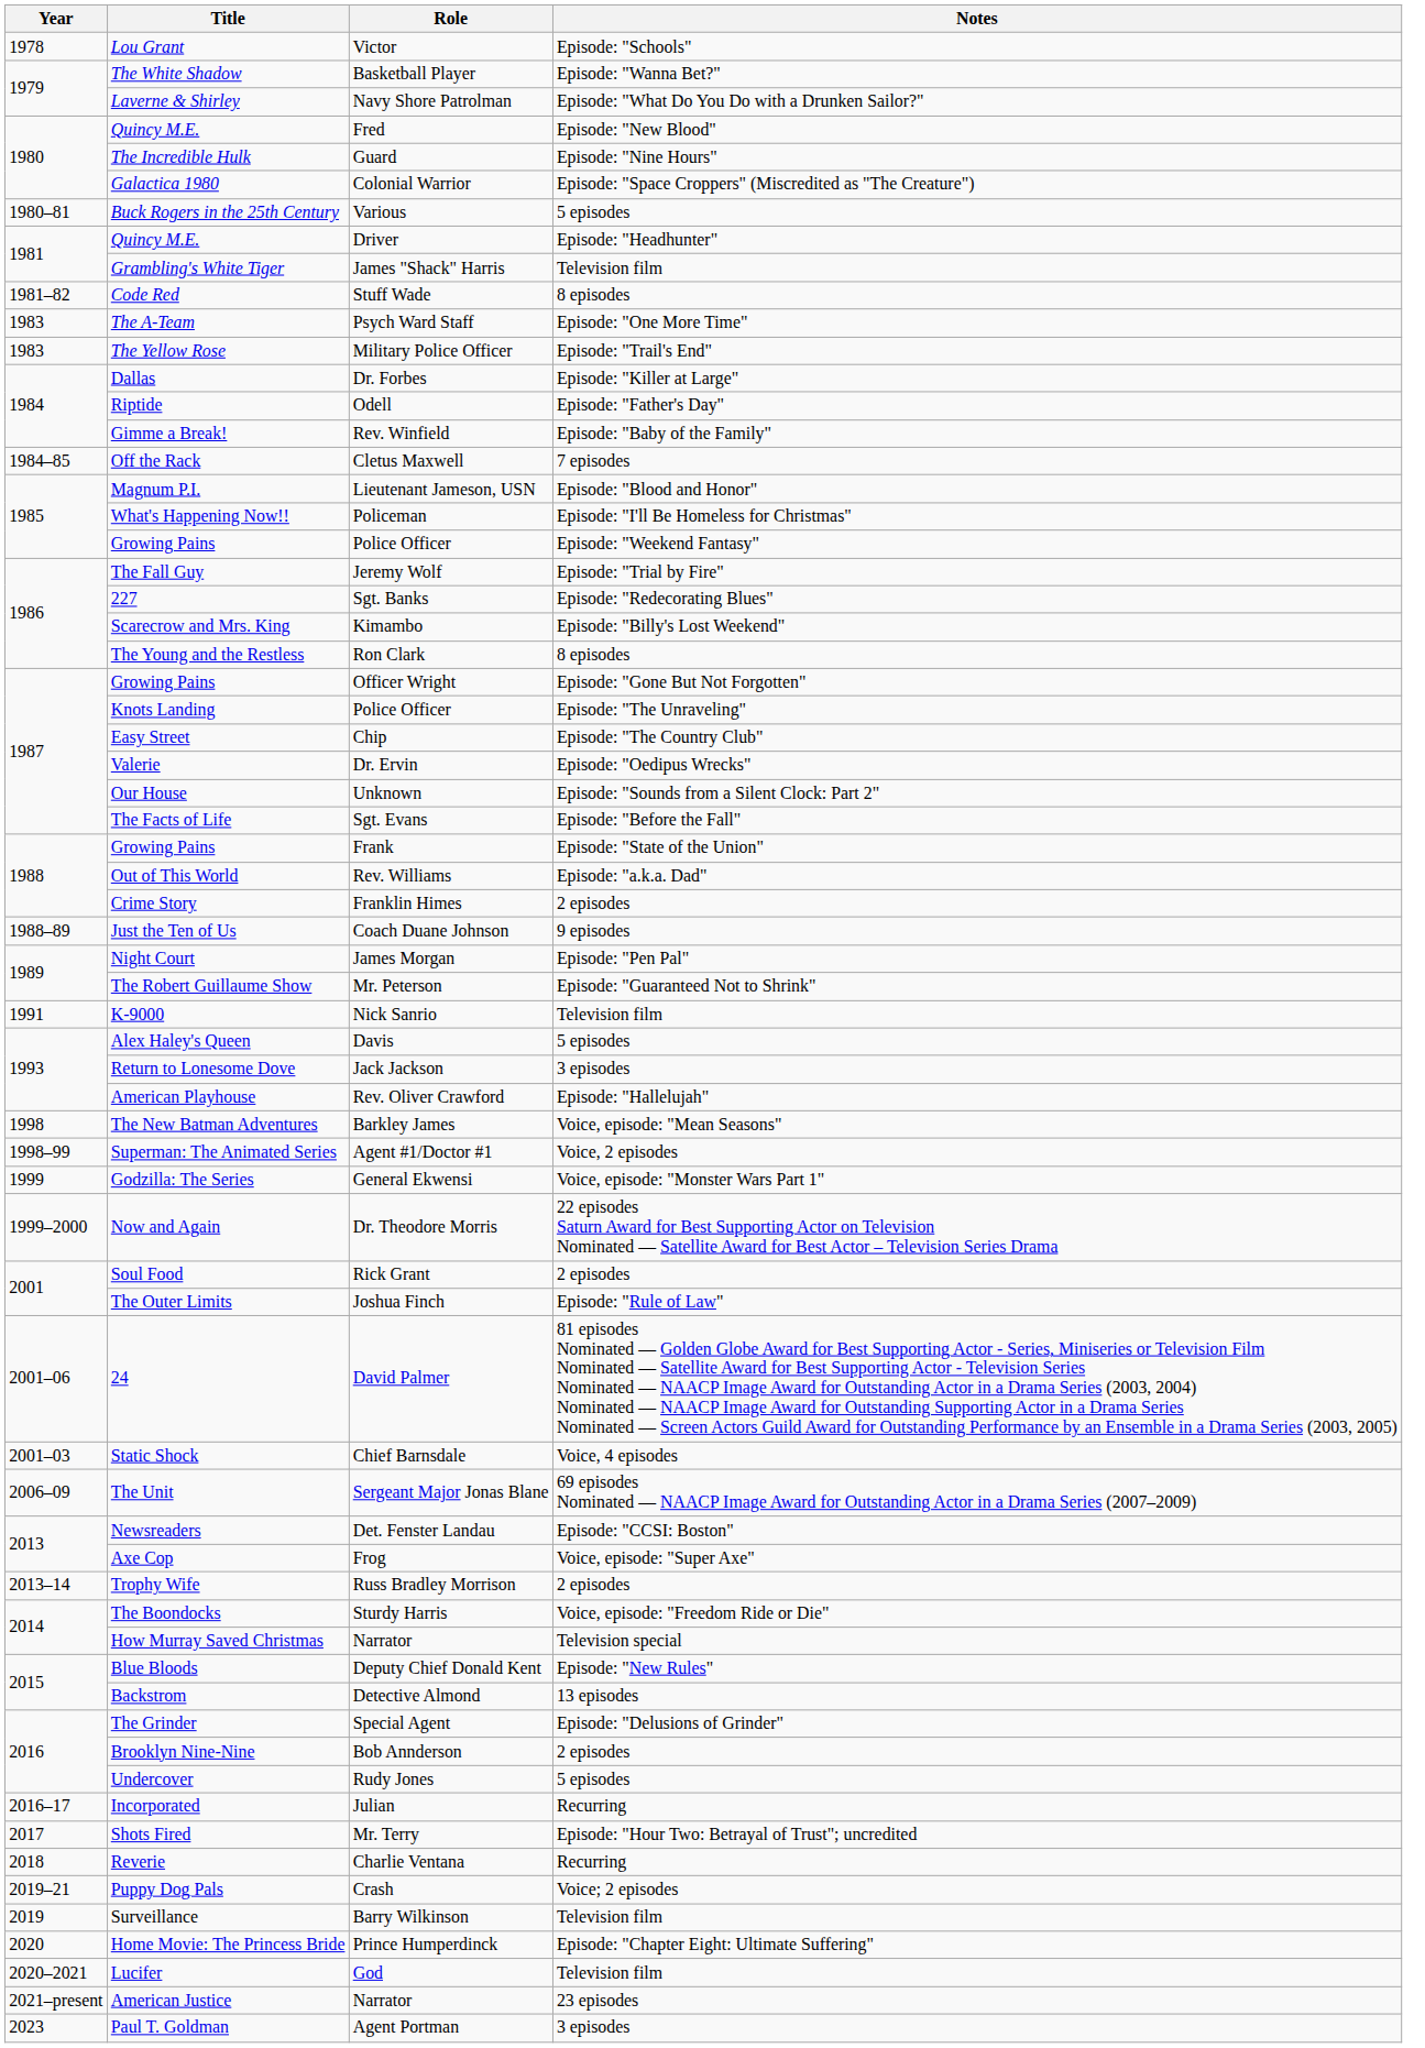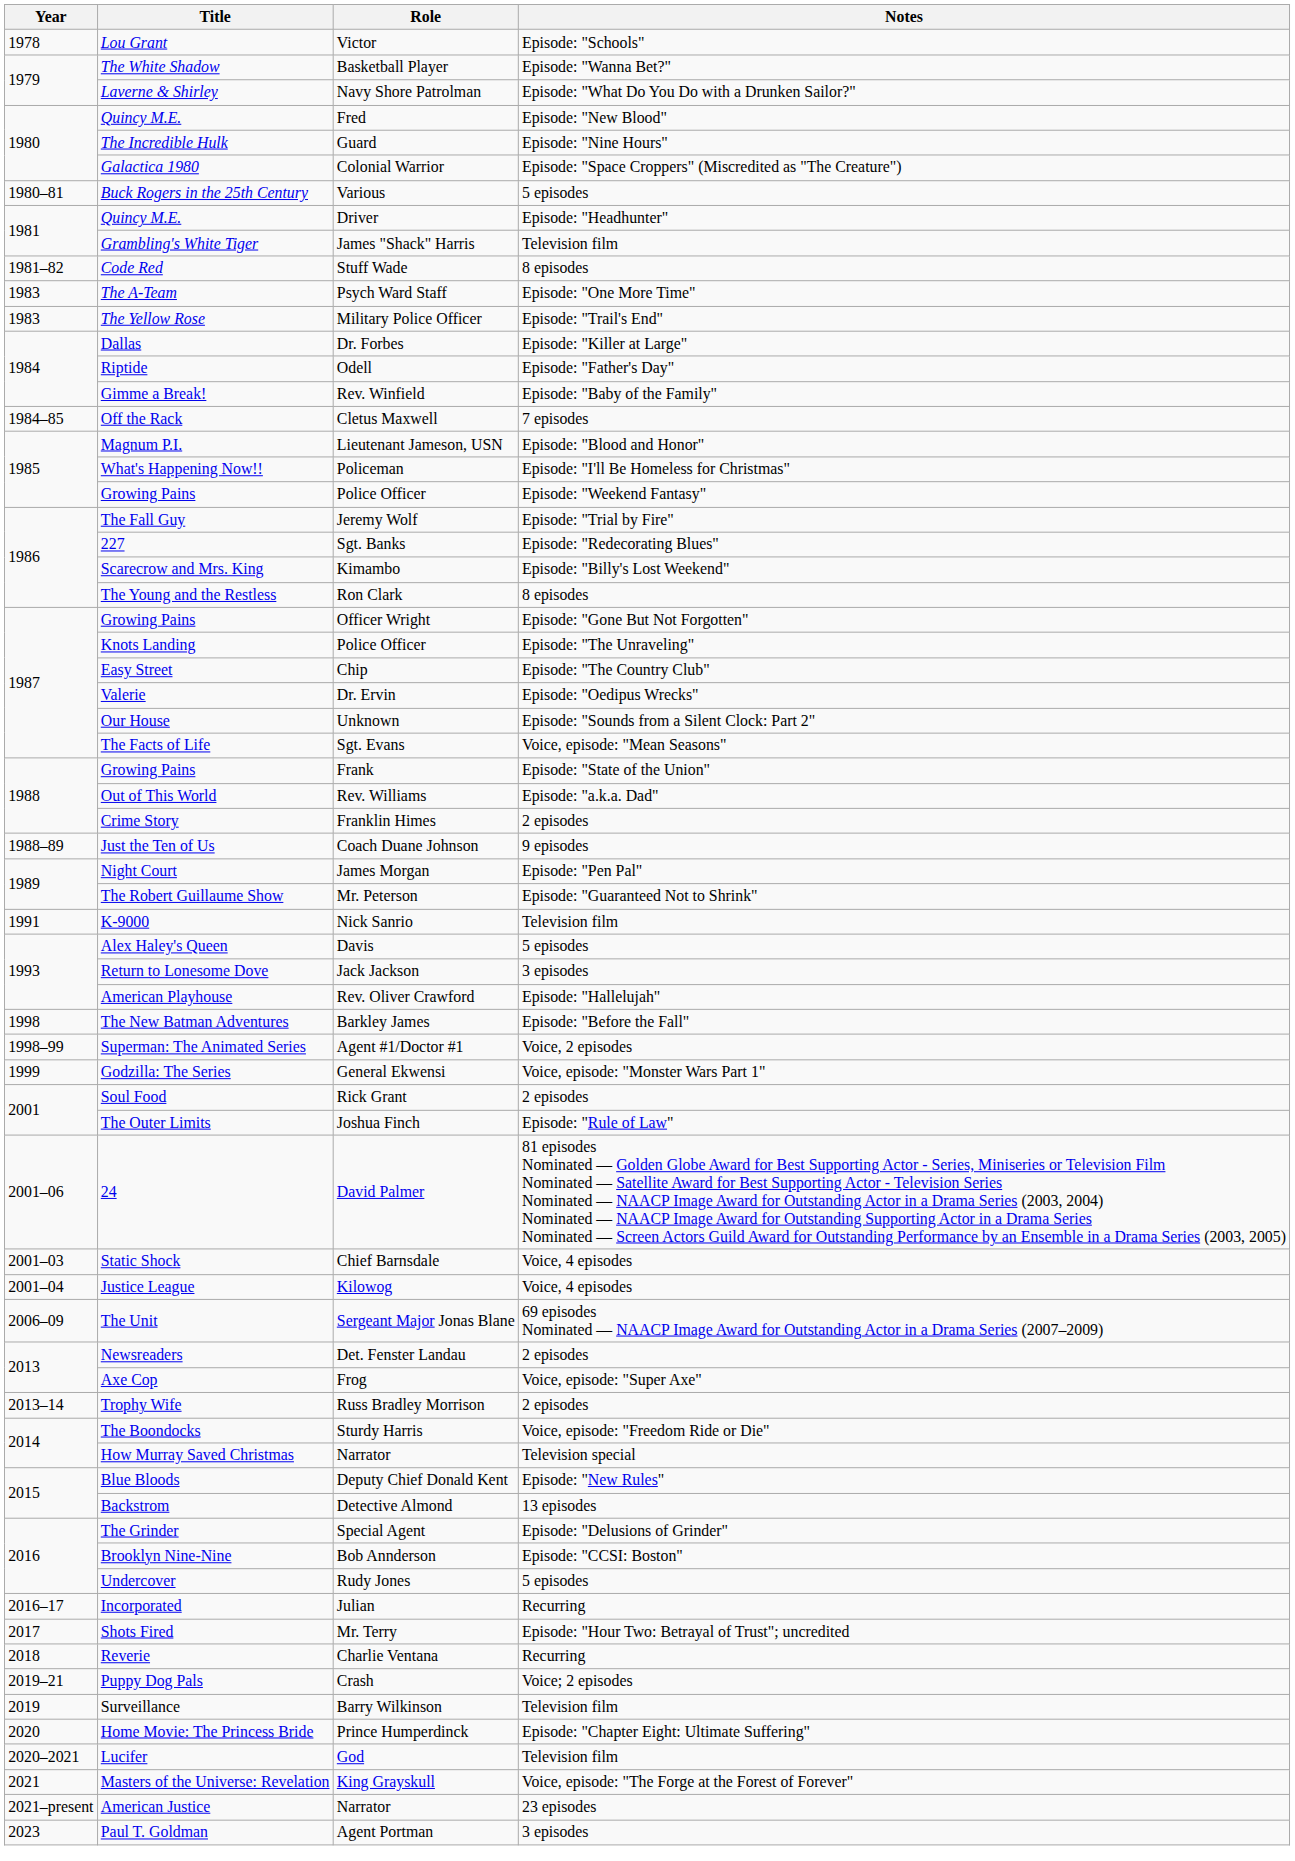 <table class="wikitable sortable">
 <tr>
 <th>Year</th>
 <th>Title</th>
 <th>Role</th>
 <th>Notes</th>
 </tr>
 <tr>
 <td>1978</td>
 <td><em><a href='#'>Lou Grant</a></em></td>
 <td>Victor</td>
 <td>Episode: "Schools"</td>
 </tr>
 <tr>
 <td rowspan="2">1979</td>
 <td><em><a href='#'>The White Shadow</a></em></td>
 <td>Basketball Player</td>
 <td>Episode: "Wanna Bet?"</td>
 </tr>
 <tr>
 <td><em><a href='#'>Laverne & Shirley</a></em></td>
 <td>Navy Shore Patrolman</td>
 <td>Episode: "What Do You Do with a Drunken Sailor?"</td>
 </tr>
 <tr>
 <td rowspan="3">1980</td>
 <td><em><a href='#'>Quincy M.E.</a></em></td>
 <td>Fred</td>
 <td>Episode: "New Blood"</td>
 </tr>
 <tr>
 <td><em><a href='#'>The Incredible Hulk</a></em></td>
 <td>Guard</td>
 <td>Episode: "Nine Hours"</td>
 </tr>
 <tr>
 <td><em><a href='#'>Galactica 1980</a></em></td>
 <td>Colonial Warrior</td>
 <td>Episode: "Space Croppers" (Miscredited as "The Creature")</td>
 </tr>
 <tr>
 <td>1980–81</td>
 <td><em><a href='#'>Buck Rogers in the 25th Century</a></em></td>
 <td>Various</td>
 <td>5 episodes</td>
 </tr>
 <tr>
 <td rowspan="2">1981</td>
 <td><em><a href='#'>Quincy M.E.</a></em></td>
 <td>Driver</td>
 <td>Episode: "Headhunter"</td>
 </tr>
 <tr>
 <td><em><a href='#'>Grambling's White Tiger</a></em></td>
 <td>James "Shack" Harris</td>
 <td>Television film</td>
 </tr>
 <tr>
 <td>1981–82</td>
 <td><em><a href='#'>Code Red</a></em></td>
 <td>Stuff Wade</td>
 <td>8 episodes</td>
 </tr>
 <tr>
 <td>1983</td>
 <td><em><a href='#'>The A-Team</a></em></td>
 <td>Psych Ward Staff</td>
 <td>Episode: "One More Time"</td>
 </tr>
 <tr>
 <td>1983</td>
 <td><em><a href='#'>The Yellow Rose</a></td>
 <td>Military Police Officer</td>
 <td>Episode: "Trail's End"</td>
 </tr>
 <tr>
 <td rowspan="3">1984</td>
 <td></em><a href='#'>Dallas</a><em></td>
 <td>Dr. Forbes</td>
 <td>Episode: "Killer at Large"</td>
 </tr>
 <tr>
 <td></em><a href='#'>Riptide</a><em></td>
 <td>Odell</td>
 <td>Episode: "Father's Day"</td>
 </tr>
 <tr>
 <td></em><a href='#'>Gimme a Break!</a><em></td>
 <td>Rev. Winfield</td>
 <td>Episode: "Baby of the Family"</td>
 </tr>
 <tr>
 <td>1984–85</td>
 <td></em><a href='#'>Off the Rack</a><em></td>
 <td>Cletus Maxwell</td>
 <td>7 episodes</td>
 </tr>
 <tr>
 <td rowspan="3">1985</td>
 <td></em><a href='#'>Magnum P.I.</a><em></td>
 <td>Lieutenant Jameson, USN</td>
 <td>Episode: "Blood and Honor"</td>
 </tr>
 <tr>
 <td></em><a href='#'>What's Happening Now!!</a><em></td>
 <td>Policeman</td>
 <td>Episode: "I'll Be Homeless for Christmas"</td>
 </tr>
 <tr>
 <td></em><a href='#'>Growing Pains</a><em></td>
 <td>Police Officer</td>
 <td>Episode: "Weekend Fantasy"</td>
 </tr>
 <tr>
 <td rowspan="4">1986</td>
 <td></em><a href='#'>The Fall Guy</a><em></td>
 <td>Jeremy Wolf</td>
 <td>Episode: "Trial by Fire"</td>
 </tr>
 <tr>
 <td></em><a href='#'>227</a><em></td>
 <td>Sgt. Banks</td>
 <td>Episode: "Redecorating Blues"</td>
 </tr>
 <tr>
 <td></em><a href='#'>Scarecrow and Mrs. King</a><em></td>
 <td>Kimambo</td>
 <td>Episode: "Billy's Lost Weekend"</td>
 </tr>
 <tr>
 <td></em><a href='#'>The Young and the Restless</a><em></td>
 <td>Ron Clark</td>
 <td>8 episodes</td>
 </tr>
 <tr>
 <td rowspan="6">1987</td>
 <td></em><a href='#'>Growing Pains</a><em></td>
 <td>Officer Wright</td>
 <td>Episode: "Gone But Not Forgotten"</td>
 </tr>
 <tr>
 <td></em><a href='#'>Knots Landing</a><em></td>
 <td>Police Officer</td>
 <td>Episode: "The Unraveling"</td>
 </tr>
 <tr>
 <td></em><a href='#'>Easy Street</a><em></td>
 <td>Chip</td>
 <td>Episode: "The Country Club"</td>
 </tr>
 <tr>
 <td></em><a href='#'>Valerie</a><em></td>
 <td>Dr. Ervin</td>
 <td>Episode: "Oedipus Wrecks"</td>
 </tr>
 <tr>
 <td></em><a href='#'>Our House</a><em></td>
 <td>Unknown</td>
 <td>Episode: "Sounds from a Silent Clock: Part 2"</td>
 </tr>
 <tr>
 <td></em><a href='#'>The Facts of Life</a><em></td>
 <td>Sgt. Evans</td>
-<td>Episode: "Before the Fall"</td>
+<td>Voice, episode: "Mean Seasons"</td>
 </tr>
 <tr>
 <td rowspan="3">1988</td>
 <td></em><a href='#'>Growing Pains</a><em></td>
 <td>Frank</td>
 <td>Episode: "State of the Union"</td>
 </tr>
 <tr>
 <td></em><a href='#'>Out of This World</a><em></td>
 <td>Rev. Williams</td>
 <td>Episode: "a.k.a. Dad"</td>
 </tr>
 <tr>
 <td></em><a href='#'>Crime Story</a><em></td>
 <td>Franklin Himes</td>
 <td>2 episodes</td>
 </tr>
 <tr>
 <td>1988–89</td>
 <td></em><a href='#'>Just the Ten of Us</a><em></td>
 <td>Coach Duane Johnson</td>
 <td>9 episodes</td>
 </tr>
 <tr>
 <td rowspan="2">1989</td>
 <td></em><a href='#'>Night Court</a><em></td>
 <td>James Morgan</td>
 <td>Episode: "Pen Pal"</td>
 </tr>
 <tr>
 <td></em><a href='#'>The Robert Guillaume Show</a><em></td>
 <td>Mr. Peterson</td>
 <td>Episode: "Guaranteed Not to Shrink"</td>
 </tr>
 <tr>
 <td>1991</td>
 <td></em><a href='#'>K-9000</a><em></td>
 <td>Nick Sanrio</td>
 <td>Television film</td>
 </tr>
 <tr>
 <td rowspan="3">1993</td>
 <td></em><a href='#'>Alex Haley's Queen</a><em></td>
 <td>Davis</td>
 <td>5 episodes</td>
 </tr>
 <tr>
 <td></em><a href='#'>Return to Lonesome Dove</a><em></td>
 <td>Jack Jackson</td>
 <td>3 episodes</td>
 </tr>
 <tr>
 <td></em><a href='#'>American Playhouse</a><em></td>
 <td>Rev. Oliver Crawford</td>
 <td>Episode: "Hallelujah"</td>
 </tr>
 <tr>
 <td>1998</td>
 <td></em><a href='#'>The New Batman Adventures</a><em></td>
 <td>Barkley James</td>
-<td>Voice, episode: "Mean Seasons"</td>
+<td>Episode: "Before the Fall"</td>
 </tr>
 <tr>
 <td>1998–99</td>
 <td></em><a href='#'>Superman: The Animated Series</a><em></td>
 <td>Agent #1/Doctor #1</td>
 <td>Voice, 2 episodes</td>
 </tr>
 <tr>
 <td>1999</td>
 <td></em><a href='#'>Godzilla: The Series</a><em></td>
 <td>General Ekwensi</td>
 <td>Voice, episode: "Monster Wars Part 1"</td>
-</tr>
-<tr>
-<td>1999–2000</td>
-<td></em><a href='#'>Now and Again</a><em></td>
-<td>Dr. Theodore Morris</td>
-<td>22 episodes<br><a href='#'>Saturn Award for Best Supporting Actor on Television</a><br>Nominated — <a href='#'>Satellite Award for Best Actor – Television Series Drama</a></td>
 </tr>
 <tr>
 <td rowspan="2">2001</td>
 <td></em><a href='#'>Soul Food</a><em></td>
 <td>Rick Grant</td>
 <td>2 episodes</td>
 </tr>
 <tr>
 <td></em><a href='#'>The Outer Limits</a><em></td>
 <td>Joshua Finch</td>
 <td>Episode: "<a href='#'>Rule of Law</a>"</td>
 </tr>
 <tr>
 <td>2001–06</td>
 <td></em><a href='#'>24</a><em></td>
 <td><a href='#'>David Palmer</a></td>
 <td>81 episodes<br>Nominated — <a href='#'>Golden Globe Award for Best Supporting Actor - Series, Miniseries or Television Film</a><br>Nominated — <a href='#'>Satellite Award for Best Supporting Actor - Television Series</a><br>Nominated — <a href='#'>NAACP Image Award for Outstanding Actor in a Drama Series</a> (2003, 2004)<br>Nominated — <a href='#'>NAACP Image Award for Outstanding Supporting Actor in a Drama Series</a><br>Nominated — <a href='#'>Screen Actors Guild Award for Outstanding Performance by an Ensemble in a Drama Series</a> (2003, 2005)</td>
 </tr>
 <tr>
 <td>2001–03</td>
 <td></em><a href='#'>Static Shock</a><em></td>
 <td>Chief Barnsdale</td>
 <td>Voice, 4 episodes</td>
 </tr>
 <tr>
+<td>2001–04</td>
+<td></em><a href='#'>Justice League</a><em></td>
+<td><a href='#'>Kilowog</a></td>
+<td>Voice, 4 episodes</td>
+</tr>
+<tr>
 <td>2006–09</td>
 <td></em><a href='#'>The Unit</a><em></td>
 <td><a href='#'>Sergeant Major</a> Jonas Blane</td>
 <td>69 episodes<br>Nominated — <a href='#'>NAACP Image Award for Outstanding Actor in a Drama Series</a> (2007–2009)</td>
 </tr>
 <tr>
 <td rowspan="2">2013</td>
 <td></em><a href='#'>Newsreaders</a><em></td>
 <td>Det. Fenster Landau</td>
-<td>Episode: "CCSI: Boston"</td>
+<td>2 episodes</td>
 </tr>
 <tr>
 <td></em><a href='#'>Axe Cop</a><em></td>
 <td>Frog</td>
 <td>Voice, episode: "Super Axe"</td>
 </tr>
 <tr>
 <td>2013–14</td>
 <td></em><a href='#'>Trophy Wife</a><em></td>
 <td>Russ Bradley Morrison</td>
 <td>2 episodes</td>
 </tr>
 <tr>
 <td rowspan="2">2014</td>
 <td></em><a href='#'>The Boondocks</a><em></td>
 <td>Sturdy Harris</td>
 <td>Voice, episode: "Freedom Ride or Die"</td>
 </tr>
 <tr>
 <td></em><a href='#'>How Murray Saved Christmas</a><em></td>
 <td>Narrator</td>
 <td>Television special</td>
 </tr>
 <tr>
 <td rowspan="2">2015</td>
 <td></em><a href='#'>Blue Bloods</a><em></td>
 <td>Deputy Chief Donald Kent</td>
 <td>Episode: "<a href='#'>New Rules</a>"</td>
 </tr>
 <tr>
 <td></em><a href='#'>Backstrom</a><em></td>
 <td>Detective Almond</td>
 <td>13 episodes</td>
 </tr>
 <tr>
 <td rowspan="3">2016</td>
 <td></em><a href='#'>The Grinder</a><em></td>
 <td>Special Agent</td>
 <td>Episode: "Delusions of Grinder"</td>
 </tr>
 <tr>
 <td></em><a href='#'>Brooklyn Nine-Nine</a><em></td>
 <td>Bob Annderson</td>
-<td>2 episodes</td>
+<td>Episode: "CCSI: Boston"</td>
 </tr>
 <tr>
 <td></em><a href='#'>Undercover</a><em></td>
 <td>Rudy Jones</td>
 <td>5 episodes</td>
 </tr>
 <tr>
 <td>2016–17</td>
 <td></em><a href='#'>Incorporated</a><em></td>
 <td>Julian</td>
 <td>Recurring</td>
 </tr>
 <tr>
 <td>2017</td>
 <td></em><a href='#'>Shots Fired</a><em></td>
 <td>Mr. Terry</td>
 <td>Episode: "Hour Two: Betrayal of Trust"; uncredited</td>
 </tr>
 <tr>
 <td>2018</td>
 <td></em><a href='#'>Reverie</a><em></td>
 <td>Charlie Ventana</td>
 <td>Recurring</td>
 </tr>
 <tr>
 <td>2019–21</td>
 <td></em><a href='#'>Puppy Dog Pals</a><em></td>
 <td>Crash</td>
 <td>Voice; 2 episodes</td>
 </tr>
 <tr>
 <td>2019</td>
 <td></em>Surveillance<em></td>
 <td>Barry Wilkinson</td>
 <td>Television film</td>
 </tr>
 <tr>
 <td>2020</td>
 <td></em><a href='#'>Home Movie: The Princess Bride</a><em></td>
 <td>Prince Humperdinck</td>
 <td>Episode: "Chapter Eight: Ultimate Suffering"</td>
 </tr>
 <tr>
 <td>2020–2021</td>
 <td></em><a href='#'>Lucifer</a><em></td>
 <td><a href='#'>God</a></td>
 <td>Television film</td>
 </tr>
 <tr>
+<td>2021</td>
+<td></em><a href='#'>Masters of the Universe: Revelation</a><em></td>
+<td><a href='#'>King Grayskull</a></td>
+<td>Voice, episode: "The Forge at the Forest of Forever"</td>
+</tr>
+<tr>
 <td>2021–present</td>
 <td></em><a href='#'>American Justice</a><em></td>
 <td>Narrator</td>
 <td>23 episodes</td>
 </tr>
 <tr>
 <td>2023</td>
 <td></em><a href='#'>Paul T. Goldman</a><em></td>
 <td>Agent Portman</td>
 <td>3 episodes</td>
 </tr>
 </table>
